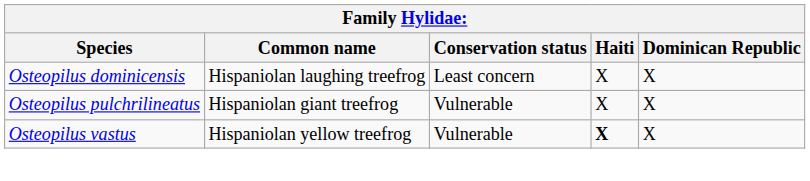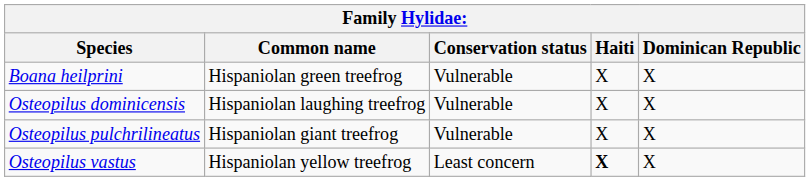 <table class="wikitable sortable mw-collapsible">
 <tr>
 <th colspan="5">Family <a href='#'>Hylidae:</a></th>
 </tr>
 <tr>
 <th>Species</th>
 <th>Common name</th>
 <th>Conservation status</th>
 <th>Haiti</th>
 <th>Dominican Republic</th>
 </tr>
 <tr>
+<td><em><a href='#'>Boana heilprini</a></em></td>
+<td>Hispaniolan green treefrog</td>
+<td>Vulnerable</td>
+<td>X</td>
+<td>X</td>
+</tr>
+<tr>
 <td><em><a href='#'>Osteopilus dominicensis</a></em></td>
 <td>Hispaniolan laughing treefrog</td>
-<td>Least concern</td>
+<td>Vulnerable</td>
 <td>X</td>
 <td>X</td>
 </tr>
 <tr>
 <td><em><a href='#'>Osteopilus pulchrilineatus</a></em></td>
 <td>Hispaniolan giant treefrog</td>
 <td>Vulnerable</td>
 <td>X</td>
 <td>X</td>
 </tr>
 <tr>
 <td><em><a href='#'>Osteopilus vastus</a></em></td>
 <td>Hispaniolan yellow treefrog</td>
-<td>Vulnerable</td>
+<td>Least concern</td>
 <td><strong>X</strong></td>
 <td>X</td>
 </tr>
 </table>
